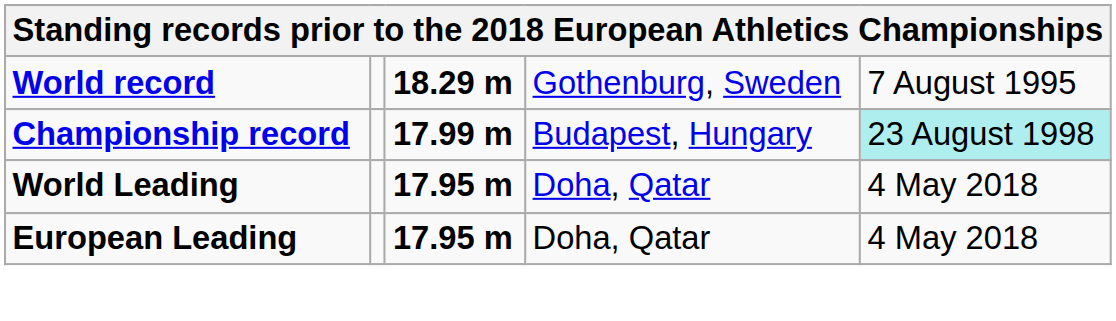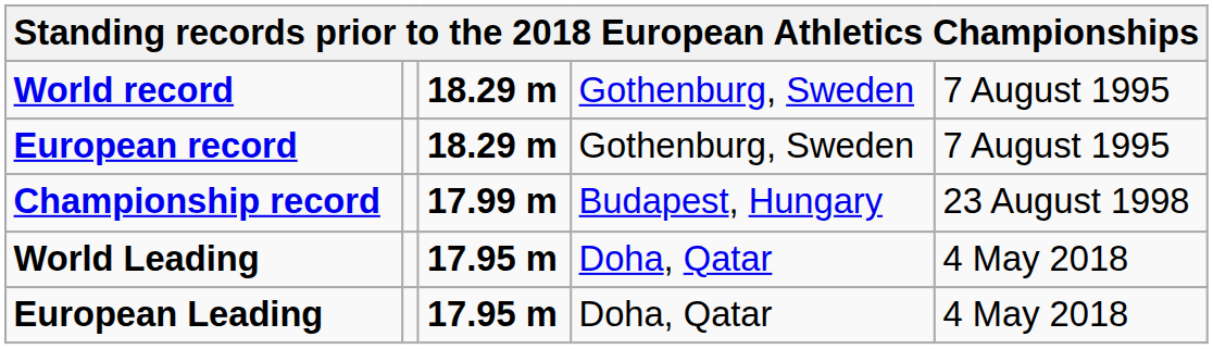 <table class="wikitable">
 <tr>
 <th colspan="5">Standing records prior to the 2018 European Athletics Championships</th>
 </tr>
 <tr>
 <td><strong><a href='#'>World record</a></strong></td>
 <td></td>
 <td><strong>18.29 m</strong></td>
 <td><a href='#'>Gothenburg</a>, <a href='#'>Sweden</a></td>
 <td>7 August 1995</td>
 </tr>
 <tr>
+<td><strong><a href='#'>European record</a></strong></td>
+<td></td>
+<td><strong>18.29 m</strong></td>
+<td>Gothenburg, Sweden</td>
+<td>7 August 1995</td>
+</tr>
+<tr>
 <td><strong><a href='#'>Championship record</a></strong></td>
 <td></td>
 <td><strong>17.99 m</strong></td>
 <td><a href='#'>Budapest</a>, <a href='#'>Hungary</a></td>
-<td style="background: paleturquoise;">23 August 1998</td>
+<td>23 August 1998</td>
 </tr>
 <tr>
 <td><strong>World Leading</strong></td>
 <td></td>
 <td><strong> 17.95 m</strong></td>
 <td><a href='#'>Doha</a>, <a href='#'>Qatar</a></td>
 <td>4 May 2018</td>
 </tr>
 <tr>
 <td><strong>European Leading</strong></td>
 <td></td>
 <td><strong> 17.95 m</strong></td>
 <td>Doha, Qatar</td>
 <td>4 May 2018</td>
 </tr>
 </table>
